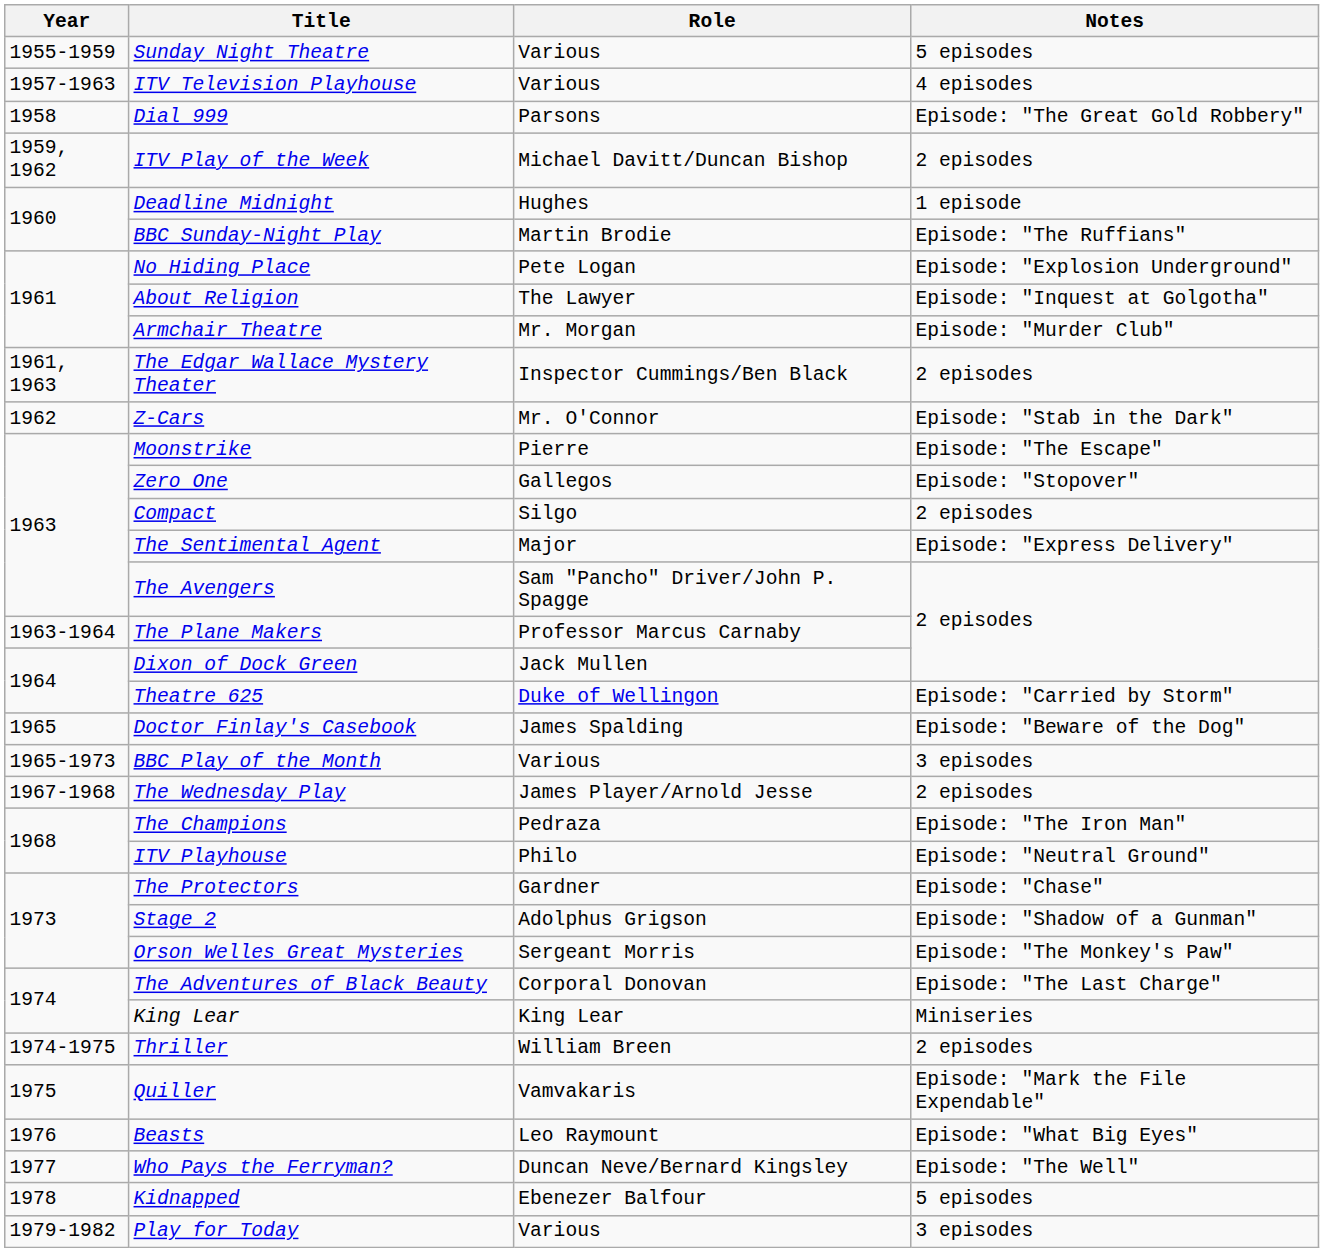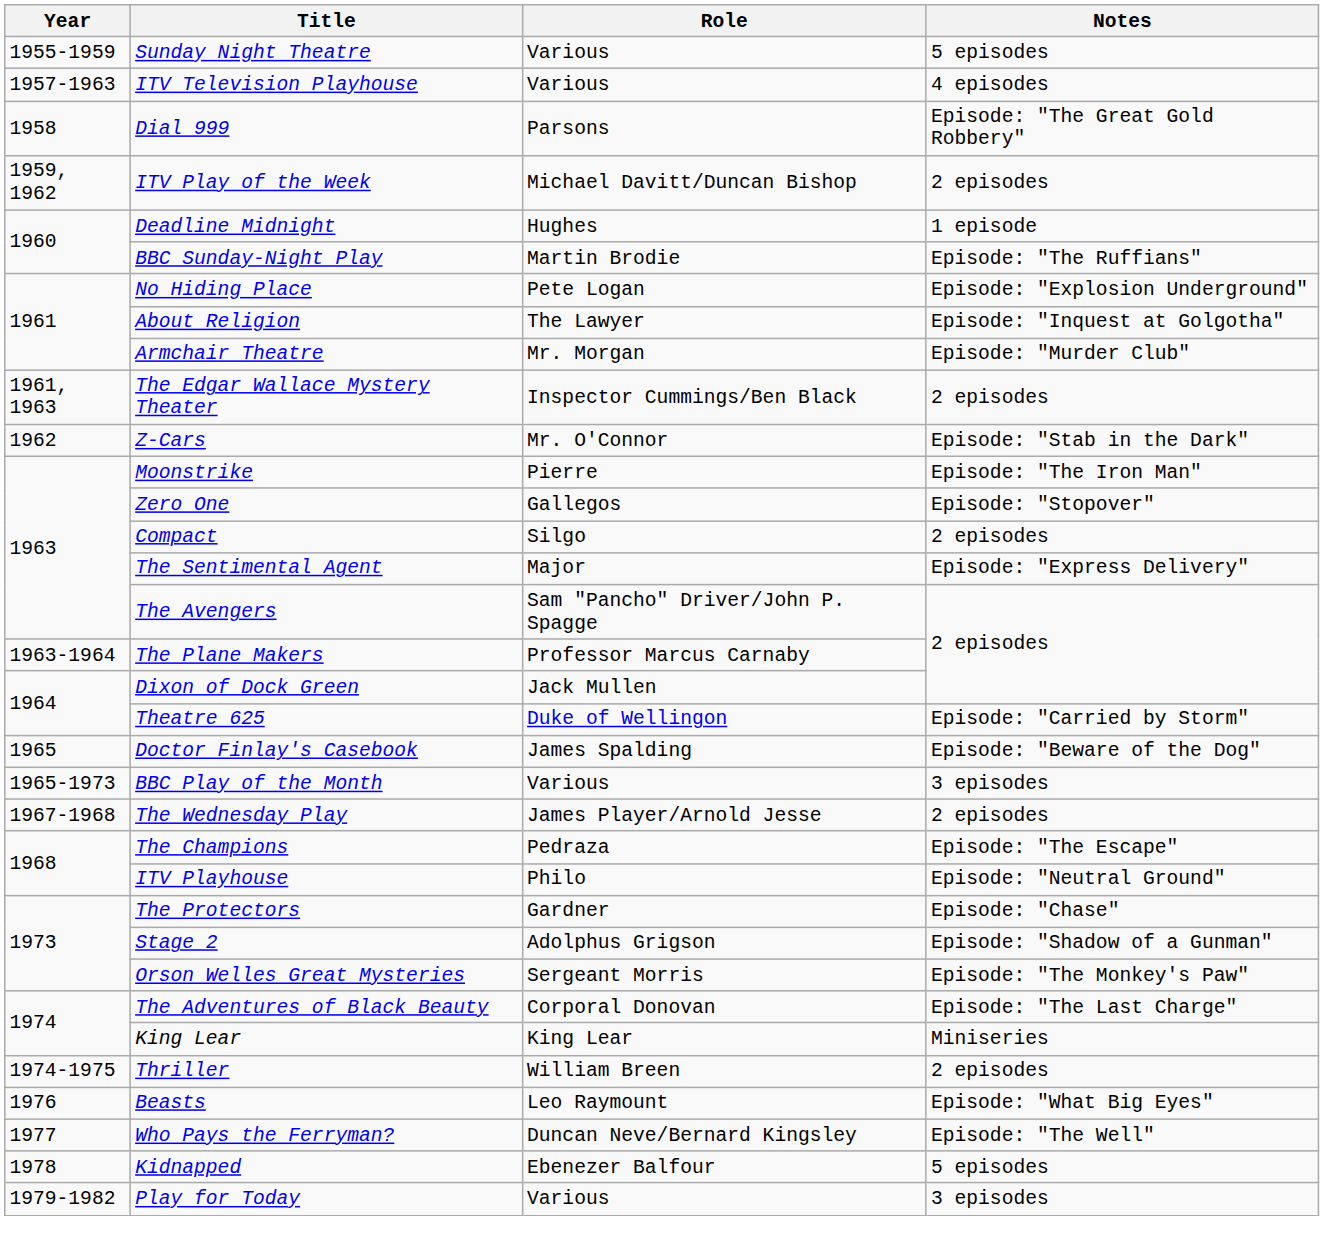 <table class="wikitable">
 <tr>
 <th>Year</th>
 <th>Title</th>
 <th>Role</th>
 <th>Notes</th>
 </tr>
 <tr>
 <td>1955-1959</td>
 <td><a href='#'><em>Sunday Night Theatre</em></a></td>
 <td>Various</td>
 <td>5 episodes</td>
 </tr>
 <tr>
 <td>1957-1963</td>
 <td><a href='#'><em>ITV Television Playhouse</em></a></td>
 <td>Various</td>
 <td>4 episodes</td>
 </tr>
 <tr>
 <td>1958</td>
 <td><a href='#'><em>Dial 999</em></a></td>
 <td>Parsons</td>
 <td>Episode: "The Great Gold Robbery"</td>
 </tr>
 <tr>
 <td>1959, 1962</td>
 <td><a href='#'><em>ITV Play of the Week</em></a></td>
 <td>Michael Davitt/Duncan Bishop</td>
 <td>2 episodes</td>
 </tr>
 <tr>
 <td rowspan="2">1960</td>
 <td><a href='#'><em>Deadline Midnight</em></a></td>
 <td>Hughes</td>
 <td>1 episode</td>
 </tr>
 <tr>
 <td><a href='#'><em>BBC Sunday-Night Play</em></a></td>
 <td>Martin Brodie</td>
 <td>Episode: "The Ruffians"</td>
 </tr>
 <tr>
 <td rowspan="3">1961</td>
 <td><a href='#'><em>No Hiding Place</em></a></td>
 <td>Pete Logan</td>
 <td>Episode: "Explosion Underground"</td>
 </tr>
 <tr>
 <td><a href='#'><em>About Religion</em></a></td>
 <td>The Lawyer</td>
 <td>Episode: "Inquest at Golgotha"</td>
 </tr>
 <tr>
 <td><a href='#'><em>Armchair Theatre</em></a></td>
 <td>Mr. Morgan</td>
 <td>Episode: "Murder Club"</td>
 </tr>
 <tr>
 <td>1961, 1963</td>
 <td><a href='#'><em>The Edgar Wallace Mystery Theater</em></a></td>
 <td>Inspector Cummings/Ben Black</td>
 <td>2 episodes</td>
 </tr>
 <tr>
 <td>1962</td>
 <td><em><a href='#'>Z-Cars</a></em></td>
 <td>Mr. O'Connor</td>
 <td>Episode: "Stab in the Dark"</td>
 </tr>
 <tr>
 <td rowspan="5">1963</td>
 <td><em><a href='#'>Moonstrike</a></em></td>
 <td>Pierre</td>
-<td>Episode: "The Escape"</td>
+<td>Episode: "The Iron Man"</td>
 </tr>
 <tr>
 <td><a href='#'><em>Zero One</em></a></td>
 <td>Gallegos</td>
 <td>Episode: "Stopover"</td>
 </tr>
 <tr>
 <td><a href='#'><em>Compact</em></a></td>
 <td>Silgo</td>
 <td>2 episodes</td>
 </tr>
 <tr>
 <td><a href='#'><em>The Sentimental Agent</em></a></td>
 <td>Major</td>
 <td>Episode: "Express Delivery"</td>
 </tr>
 <tr>
 <td><a href='#'><em>The Avengers</em></a></td>
 <td>Sam "Pancho" Driver/John P. Spagge</td>
 <td rowspan="3">2 episodes</td>
 </tr>
 <tr>
 <td>1963-1964</td>
 <td><a href='#'><em>The Plane Makers</em></a></td>
 <td>Professor Marcus Carnaby</td>
 </tr>
 <tr>
 <td rowspan="2">1964</td>
 <td><a href='#'><em>Dixon of Dock Green</em></a></td>
 <td>Jack Mullen</td>
 </tr>
 <tr>
 <td><a href='#'><em>Theatre 625</em></a></td>
 <td><a href='#'>Duke of Wellingon</a></td>
 <td>Episode: "Carried by Storm"</td>
 </tr>
 <tr>
 <td>1965</td>
 <td><em><a href='#'>Doctor Finlay's Casebook</a></em></td>
 <td>James Spalding</td>
 <td>Episode: "Beware of the Dog"</td>
 </tr>
 <tr>
 <td>1965-1973</td>
 <td><a href='#'><em>BBC Play of the Month</em></a></td>
 <td>Various</td>
 <td>3 episodes</td>
 </tr>
 <tr>
 <td>1967-1968</td>
 <td><a href='#'><em>The Wednesday Play</em></a></td>
 <td>James Player/Arnold Jesse</td>
 <td>2 episodes</td>
 </tr>
 <tr>
 <td rowspan="2">1968</td>
 <td><a href='#'><em>The Champions</em></a></td>
 <td>Pedraza</td>
-<td>Episode: "The Iron Man"</td>
+<td>Episode: "The Escape"</td>
 </tr>
 <tr>
 <td><a href='#'><em>ITV Playhouse</em></a></td>
 <td>Philo</td>
 <td>Episode: "Neutral Ground"</td>
 </tr>
 <tr>
 <td rowspan="3">1973</td>
 <td><a href='#'><em>The Protectors</em></a></td>
 <td>Gardner</td>
 <td>Episode: "Chase"</td>
 </tr>
 <tr>
 <td><a href='#'><em>Stage 2</em></a></td>
 <td>Adolphus Grigson</td>
 <td>Episode: "Shadow of a Gunman"</td>
 </tr>
 <tr>
 <td><a href='#'><em>Orson Welles Great Mysteries</em></a></td>
 <td>Sergeant Morris</td>
 <td>Episode: "The Monkey's Paw"</td>
 </tr>
 <tr>
 <td rowspan="2">1974</td>
 <td><a href='#'><em>The Adventures of Black Beauty</em></a></td>
 <td>Corporal Donovan</td>
 <td>Episode: "The Last Charge"</td>
 </tr>
 <tr>
 <td><em>King Lear</em></td>
 <td>King Lear</td>
 <td>Miniseries</td>
 </tr>
 <tr>
 <td>1974-1975</td>
 <td><em><a href='#'>Thriller</a></em></td>
 <td>William Breen</td>
 <td>2 episodes</td>
 </tr>
 <tr>
-<td>1975</td>
-<td><a href='#'><em>Quiller</em></a></td>
-<td>Vamvakaris</td>
-<td>Episode: "Mark the File Expendable"</td>
-</tr>
-<tr>
 <td>1976</td>
 <td><a href='#'><em>Beasts</em></a></td>
 <td>Leo Raymount</td>
 <td>Episode: "What Big Eyes"</td>
 </tr>
 <tr>
 <td>1977</td>
 <td><a href='#'><em>Who Pays the Ferryman?</em></a></td>
 <td>Duncan Neve/Bernard Kingsley</td>
 <td>Episode: "The Well"</td>
 </tr>
 <tr>
 <td>1978</td>
 <td><a href='#'><em>Kidnapped</em></a></td>
 <td>Ebenezer Balfour</td>
 <td>5 episodes</td>
 </tr>
 <tr>
 <td>1979-1982</td>
 <td><a href='#'><em>Play for Today</em></a></td>
 <td>Various</td>
 <td>3 episodes</td>
 </tr>
 </table>
